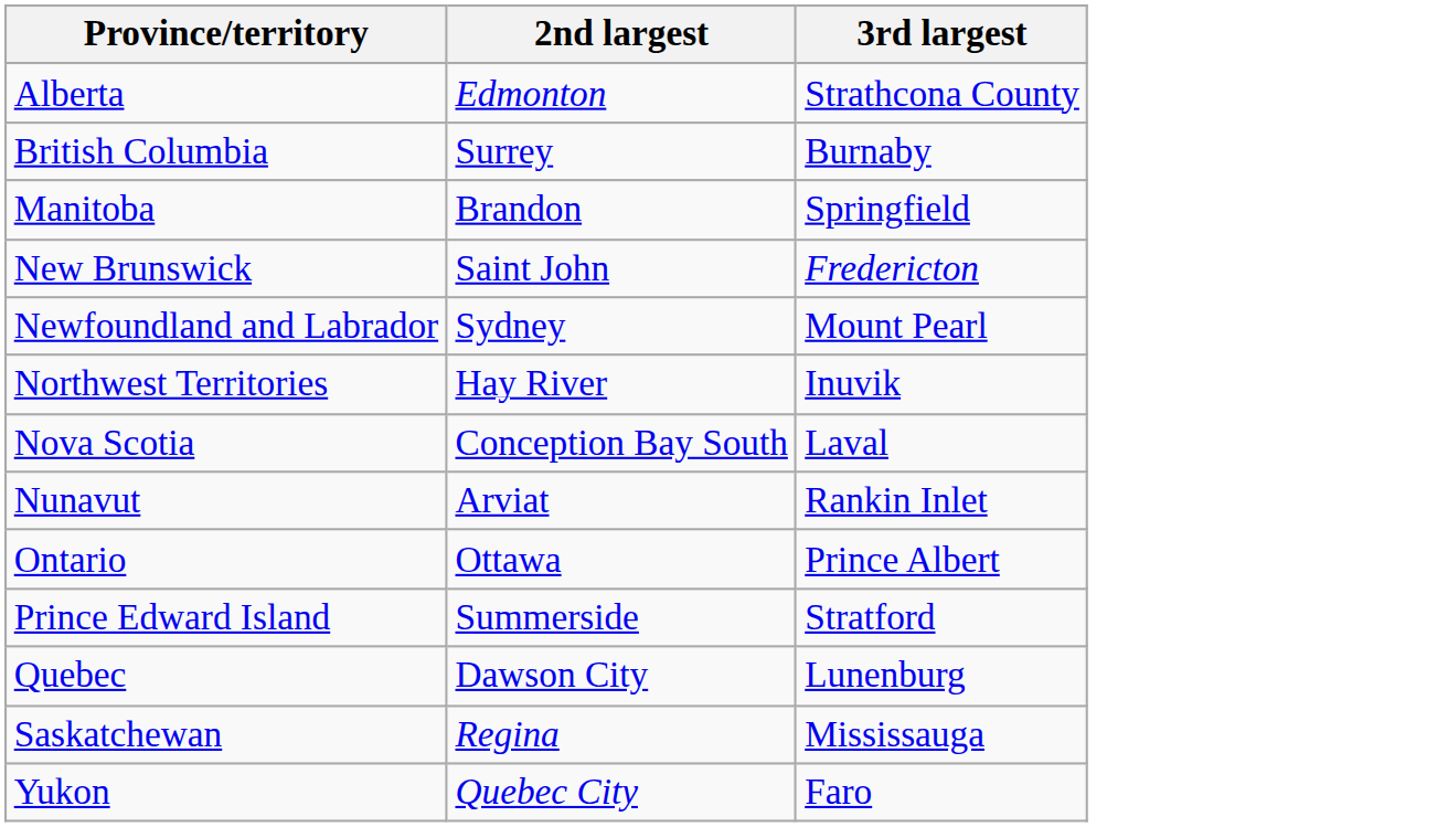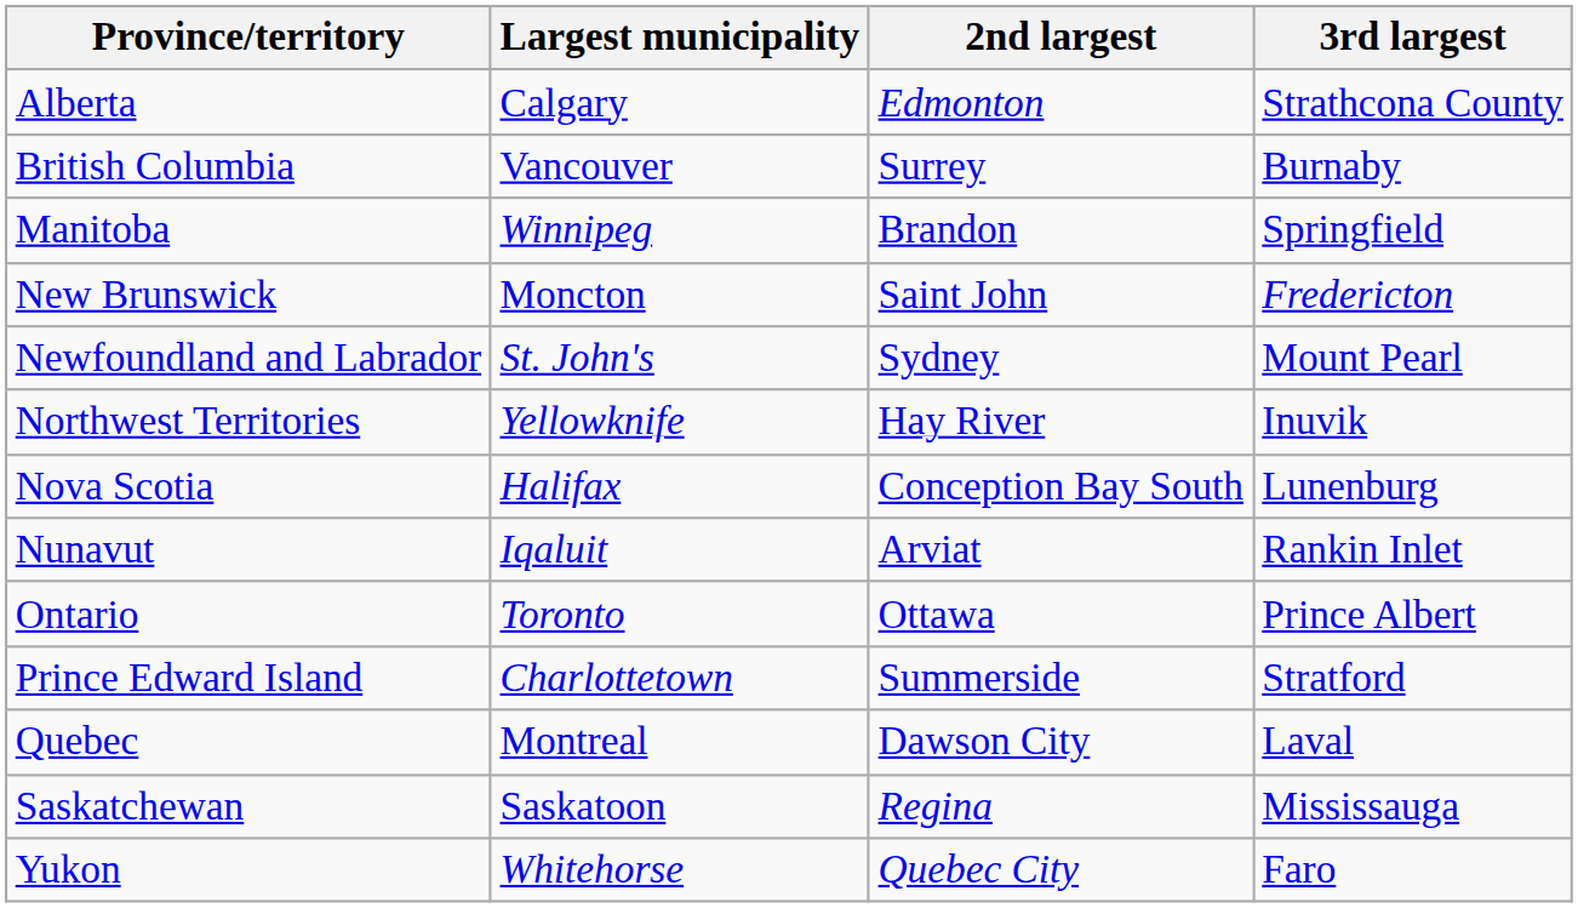 <table class="wikitable">
 <tr>
 <th>Province/territory</th>
+<th>Largest municipality</th>
 <th>2nd largest</th>
 <th>3rd largest</th>
 </tr>
 <tr>
 <td><a href='#'>Alberta</a></td>
+<td><a href='#'>Calgary</a></td>
 <td><em><a href='#'>Edmonton</a></em></td>
 <td><a href='#'>Strathcona County</a></td>
 </tr>
 <tr>
 <td><a href='#'>British Columbia</a></td>
+<td><a href='#'>Vancouver</a></td>
 <td><a href='#'>Surrey</a></td>
 <td><a href='#'>Burnaby</a></td>
 </tr>
 <tr>
 <td><a href='#'>Manitoba</a></td>
+<td><em><a href='#'>Winnipeg</a></em></td>
 <td><a href='#'>Brandon</a></td>
 <td><a href='#'>Springfield</a></td>
 </tr>
 <tr>
 <td><a href='#'>New Brunswick</a></td>
+<td><a href='#'>Moncton</a></td>
 <td><a href='#'>Saint John</a></td>
 <td><em><a href='#'>Fredericton</a></em></td>
 </tr>
 <tr>
 <td><a href='#'>Newfoundland and Labrador</a></td>
+<td><em><a href='#'>St. John's</a></em></td>
 <td><a href='#'>Sydney</a></td>
 <td><a href='#'>Mount Pearl</a></td>
 </tr>
 <tr>
 <td><a href='#'>Northwest Territories</a></td>
+<td><em><a href='#'>Yellowknife</a></em></td>
 <td><a href='#'>Hay River</a></td>
 <td><a href='#'>Inuvik</a></td>
 </tr>
 <tr>
 <td><a href='#'>Nova Scotia</a></td>
+<td><em><a href='#'>Halifax</a></em></td>
 <td><a href='#'>Conception Bay South</a></td>
-<td><a href='#'>Laval</a></td>
+<td><a href='#'>Lunenburg</a></td>
 </tr>
 <tr>
 <td><a href='#'>Nunavut</a></td>
+<td><em><a href='#'>Iqaluit</a></em></td>
 <td><a href='#'>Arviat</a></td>
 <td><a href='#'>Rankin Inlet</a></td>
 </tr>
 <tr>
 <td><a href='#'>Ontario</a></td>
+<td><em><a href='#'>Toronto</a></em></td>
 <td><a href='#'>Ottawa</a></td>
 <td><a href='#'>Prince Albert</a></td>
 </tr>
 <tr>
 <td><a href='#'>Prince Edward Island</a></td>
+<td><em><a href='#'>Charlottetown</a></em></td>
 <td><a href='#'>Summerside</a></td>
 <td><a href='#'>Stratford</a></td>
 </tr>
 <tr>
 <td><a href='#'>Quebec</a></td>
+<td><a href='#'>Montreal</a></td>
 <td><a href='#'>Dawson City</a></td>
-<td><a href='#'>Lunenburg</a></td>
+<td><a href='#'>Laval</a></td>
 </tr>
 <tr>
 <td><a href='#'>Saskatchewan</a></td>
+<td><a href='#'>Saskatoon</a></td>
 <td><em><a href='#'>Regina</a></em></td>
 <td><a href='#'>Mississauga</a></td>
 </tr>
 <tr>
 <td><a href='#'>Yukon</a></td>
+<td><em><a href='#'>Whitehorse</a></em></td>
 <td><em><a href='#'>Quebec City</a></em></td>
 <td><a href='#'>Faro</a></td>
 </tr>
 </table>
